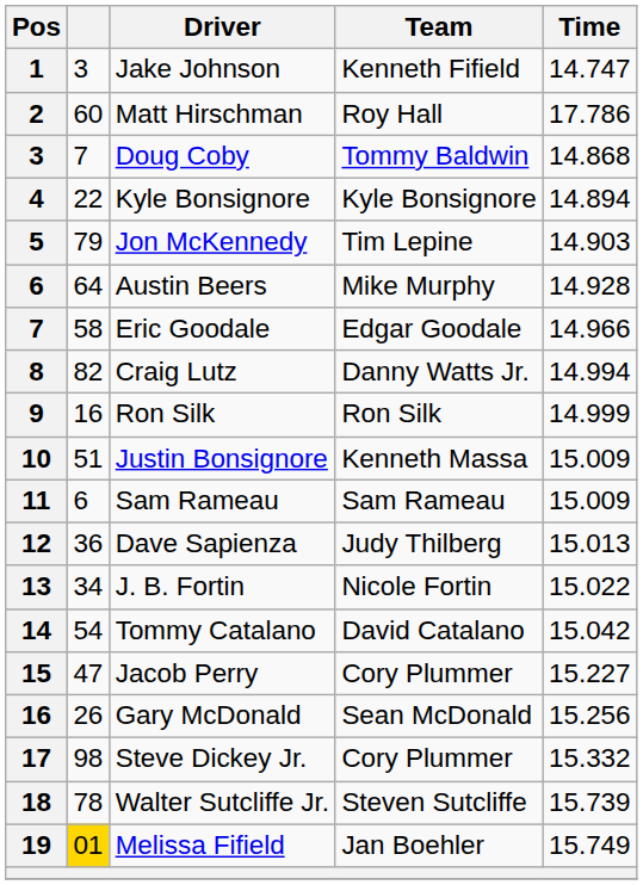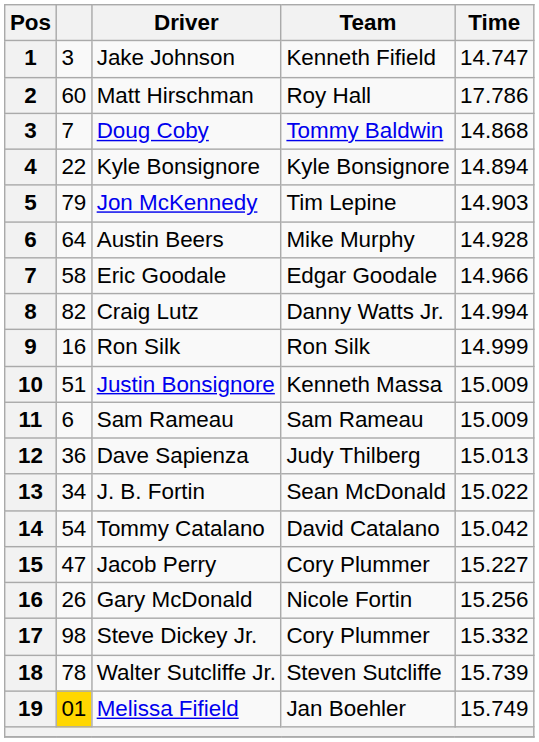 <table class="wikitable" style="font-size:98%">
 <tr>
 <th>Pos</th>
 <th></th>
 <th>Driver</th>
 <th>Team</th>
 <th>Time</th>
 </tr>
 <tr>
 <th>1</th>
 <td>3</td>
 <td>Jake Johnson</td>
 <td>Kenneth Fifield</td>
 <td>14.747</td>
 </tr>
 <tr>
 <th>2</th>
 <td>60</td>
 <td>Matt Hirschman</td>
 <td>Roy Hall</td>
 <td>17.786</td>
 </tr>
 <tr>
 <th>3</th>
 <td>7</td>
 <td><a href='#'>Doug Coby</a></td>
 <td><a href='#'>Tommy Baldwin</a></td>
 <td>14.868</td>
 </tr>
 <tr>
 <th>4</th>
 <td>22</td>
 <td>Kyle Bonsignore</td>
 <td>Kyle Bonsignore</td>
 <td>14.894</td>
 </tr>
 <tr>
 <th>5</th>
 <td>79</td>
 <td><a href='#'>Jon McKennedy</a></td>
 <td>Tim Lepine</td>
 <td>14.903</td>
 </tr>
 <tr>
 <th>6</th>
 <td>64</td>
 <td>Austin Beers</td>
 <td>Mike Murphy</td>
 <td>14.928</td>
 </tr>
 <tr>
 <th>7</th>
 <td>58</td>
 <td>Eric Goodale</td>
 <td>Edgar Goodale</td>
 <td>14.966</td>
 </tr>
 <tr>
 <th>8</th>
 <td>82</td>
 <td>Craig Lutz</td>
 <td>Danny Watts Jr.</td>
 <td>14.994</td>
 </tr>
 <tr>
 <th>9</th>
 <td>16</td>
 <td>Ron Silk</td>
 <td>Ron Silk</td>
 <td>14.999</td>
 </tr>
 <tr>
 <th>10</th>
 <td>51</td>
 <td><a href='#'>Justin Bonsignore</a></td>
 <td>Kenneth Massa</td>
 <td>15.009</td>
 </tr>
 <tr>
 <th>11</th>
 <td>6</td>
 <td>Sam Rameau</td>
 <td>Sam Rameau</td>
 <td>15.009</td>
 </tr>
 <tr>
 <th>12</th>
 <td>36</td>
 <td>Dave Sapienza</td>
 <td>Judy Thilberg</td>
 <td>15.013</td>
 </tr>
 <tr>
 <th>13</th>
 <td>34</td>
 <td>J. B. Fortin</td>
-<td>Nicole Fortin</td>
+<td>Sean McDonald</td>
 <td>15.022</td>
 </tr>
 <tr>
 <th>14</th>
 <td>54</td>
 <td>Tommy Catalano</td>
 <td>David Catalano</td>
 <td>15.042</td>
 </tr>
 <tr>
 <th>15</th>
 <td>47</td>
 <td>Jacob Perry</td>
 <td>Cory Plummer</td>
 <td>15.227</td>
 </tr>
 <tr>
 <th>16</th>
 <td>26</td>
 <td>Gary McDonald</td>
-<td>Sean McDonald</td>
+<td>Nicole Fortin</td>
 <td>15.256</td>
 </tr>
 <tr>
 <th>17</th>
 <td>98</td>
 <td>Steve Dickey Jr.</td>
 <td>Cory Plummer</td>
 <td>15.332</td>
 </tr>
 <tr>
 <th>18</th>
 <td>78</td>
 <td>Walter Sutcliffe Jr.</td>
 <td>Steven Sutcliffe</td>
 <td>15.739</td>
 </tr>
 <tr>
 <th>19</th>
 <td style="background: gold;">01</td>
 <td><a href='#'>Melissa Fifield</a></td>
 <td>Jan Boehler</td>
 <td>15.749</td>
 </tr>
 <tr>
 <th colspan="6"></th>
 </tr>
 <tr>
 </tr>
 </table>
